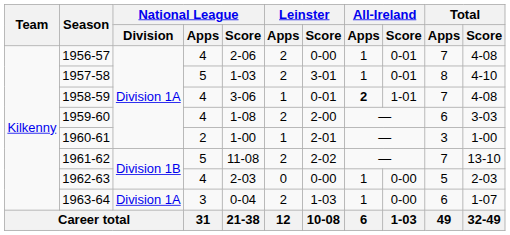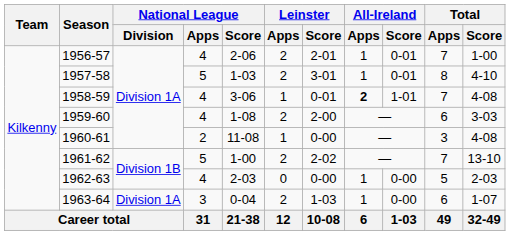 <table class="wikitable" style="text-align:center">
 <tr>
 <th rowspan="2">Team</th>
 <th rowspan="2">Season</th>
 <th colspan="3"><a href='#'>National League</a></th>
 <th colspan="2"><a href='#'>Leinster</a></th>
 <th colspan="2"><a href='#'>All-Ireland</a></th>
 <th colspan="2">Total</th>
 </tr>
 <tr>
 <th>Division</th>
 <th>Apps</th>
 <th>Score</th>
 <th>Apps</th>
 <th>Score</th>
 <th>Apps</th>
 <th>Score</th>
 <th>Apps</th>
 <th>Score</th>
 </tr>
 <tr>
 <td rowspan="8"><a href='#'>Kilkenny</a></td>
 <td>1956-57</td>
 <td rowspan="5"><a href='#'>Division 1A</a></td>
 <td>4</td>
 <td>2-06</td>
 <td>2</td>
-<td>0-00</td>
+<td>2-01</td>
 <td>1</td>
 <td>0-01</td>
 <td>7</td>
-<td>4-08</td>
+<td>1-00</td>
 </tr>
 <tr>
 <td>1957-58</td>
 <td>5</td>
 <td>1-03</td>
 <td>2</td>
 <td>3-01</td>
 <td>1</td>
 <td>0-01</td>
 <td>8</td>
 <td>4-10</td>
 </tr>
 <tr>
 <td>1958-59</td>
 <td>4</td>
 <td>3-06</td>
 <td>1</td>
 <td>0-01</td>
 <td><strong>2</strong></td>
 <td>1-01</td>
 <td>7</td>
 <td>4-08</td>
 </tr>
 <tr>
 <td>1959-60</td>
 <td>4</td>
 <td>1-08</td>
 <td>2</td>
 <td>2-00</td>
 <td colspan=2>—</td>
 <td>6</td>
 <td>3-03</td>
 </tr>
 <tr>
 <td>1960-61</td>
 <td>2</td>
-<td>1-00</td>
+<td>11-08</td>
 <td>1</td>
-<td>2-01</td>
+<td>0-00</td>
 <td colspan=2>—</td>
 <td>3</td>
-<td>1-00</td>
+<td>4-08</td>
 </tr>
 <tr>
 <td>1961-62</td>
 <td rowspan="2"><a href='#'>Division 1B</a></td>
 <td>5</td>
-<td>11-08</td>
+<td>1-00</td>
 <td>2</td>
 <td>2-02</td>
 <td colspan=2>—</td>
 <td>7</td>
 <td>13-10</td>
 </tr>
 <tr>
 <td>1962-63</td>
 <td>4</td>
 <td>2-03</td>
 <td>0</td>
 <td>0-00</td>
 <td>1</td>
 <td>0-00</td>
 <td>5</td>
 <td>2-03</td>
 </tr>
 <tr>
 <td>1963-64</td>
 <td rowspan="1"><a href='#'>Division 1A</a></td>
 <td>3</td>
 <td>0-04</td>
 <td>2</td>
 <td>1-03</td>
 <td>1</td>
 <td>0-00</td>
 <td>6</td>
 <td>1-07</td>
 </tr>
 <tr>
 <th colspan="3">Career total</th>
 <th>31</th>
 <th>21-38</th>
 <th>12</th>
 <th>10-08</th>
 <th>6</th>
 <th>1-03</th>
 <th>49</th>
 <th>32-49</th>
 </tr>
 </table>
